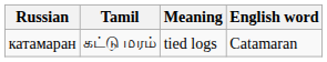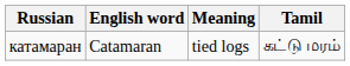 <table class="wikitable sortable">
 <tr>
 <th>Russian</th>
+<th>English word</th>
+<th>Meaning</th>
 <th>Tamil</th>
-<th>Meaning</th>
-<th>English word</th>
 </tr>
 <tr>
 <td>катамаран</td>
+<td>Catamaran</td>
+<td>tied logs</td>
 <td>கட்டு மரம்</td>
-<td>tied logs</td>
-<td>Catamaran</td>
 </tr>
 </table>
